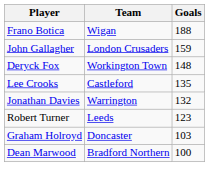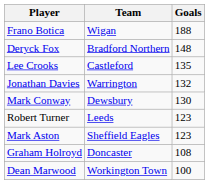 <table class="wikitable" style="text-align:centre;">
 <tr>
 <th>Player</th>
 <th>Team</th>
 <th>Goals</th>
 </tr>
 <tr>
 <td><a href='#'>Frano Botica</a></td>
 <td><a href='#'>Wigan</a></td>
 <td>188</td>
 </tr>
 <tr>
-<td><a href='#'>John Gallagher</a></td>
-<td><a href='#'>London Crusaders</a></td>
-<td>159</td>
-</tr>
-<tr>
 <td><a href='#'>Deryck Fox</a></td>
-<td><a href='#'>Workington Town</a></td>
+<td><a href='#'>Bradford Northern</a></td>
 <td>148</td>
 </tr>
 <tr>
 <td><a href='#'>Lee Crooks</a></td>
 <td><a href='#'>Castleford</a></td>
 <td>135</td>
 </tr>
 <tr>
 <td><a href='#'>Jonathan Davies</a></td>
 <td><a href='#'>Warrington</a></td>
 <td>132</td>
 </tr>
 <tr>
+<td><a href='#'>Mark Conway</a></td>
+<td><a href='#'>Dewsbury</a></td>
+<td>130</td>
+</tr>
+<tr>
 <td>Robert Turner</td>
 <td><a href='#'>Leeds</a></td>
 <td>123</td>
 </tr>
 <tr>
+<td><a href='#'>Mark Aston</a></td>
+<td><a href='#'>Sheffield Eagles</a></td>
+<td>123</td>
+</tr>
+<tr>
 <td><a href='#'>Graham Holroyd</a></td>
 <td><a href='#'>Doncaster</a></td>
-<td>103</td>
+<td>108</td>
 </tr>
 <tr>
 <td><a href='#'>Dean Marwood</a></td>
-<td><a href='#'>Bradford Northern</a></td>
+<td><a href='#'>Workington Town</a></td>
 <td>100</td>
 </tr>
 </table>
